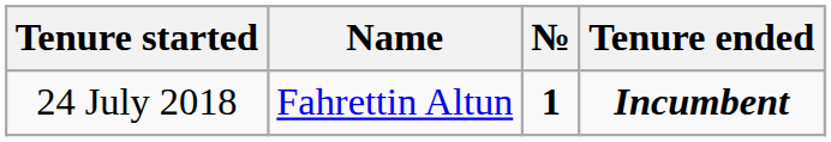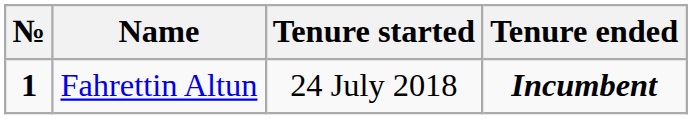 <table class="wikitable" style="text-align:center; font-size:90%;">
 <tr>
+<th>№</th>
+<th>Name</th>
 <th>Tenure started</th>
-<th>Name</th>
-<th>№</th>
 <th>Tenure ended</th>
 </tr>
 <tr>
+<td><strong>1</strong></td>
+<td><a href='#'>Fahrettin Altun</a></td>
 <td>24 July 2018</td>
-<td><a href='#'>Fahrettin Altun</a></td>
-<td><strong>1</strong></td>
 <td><strong><em>Incumbent</em></strong></td>
 </tr>
 </table>
